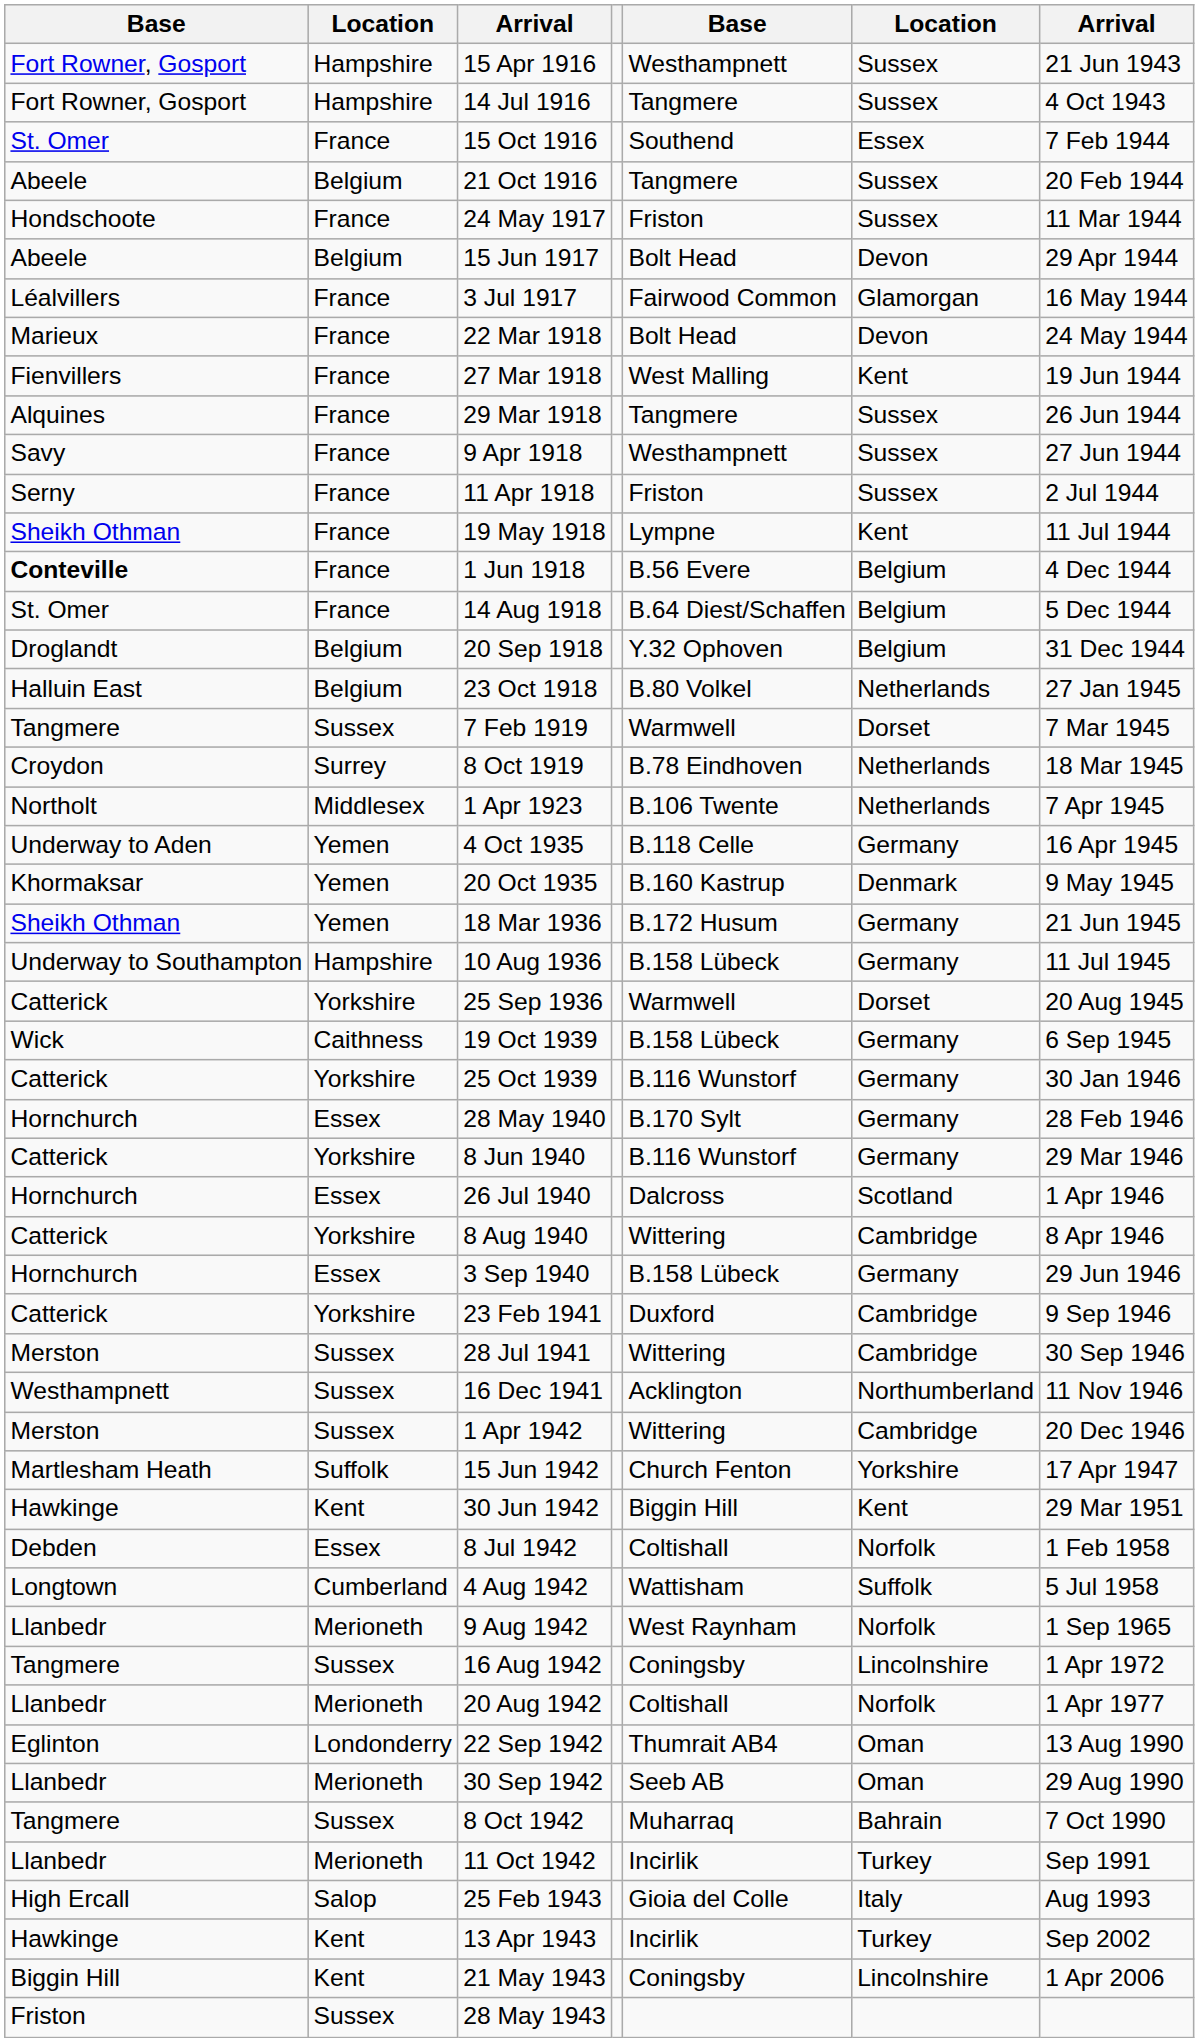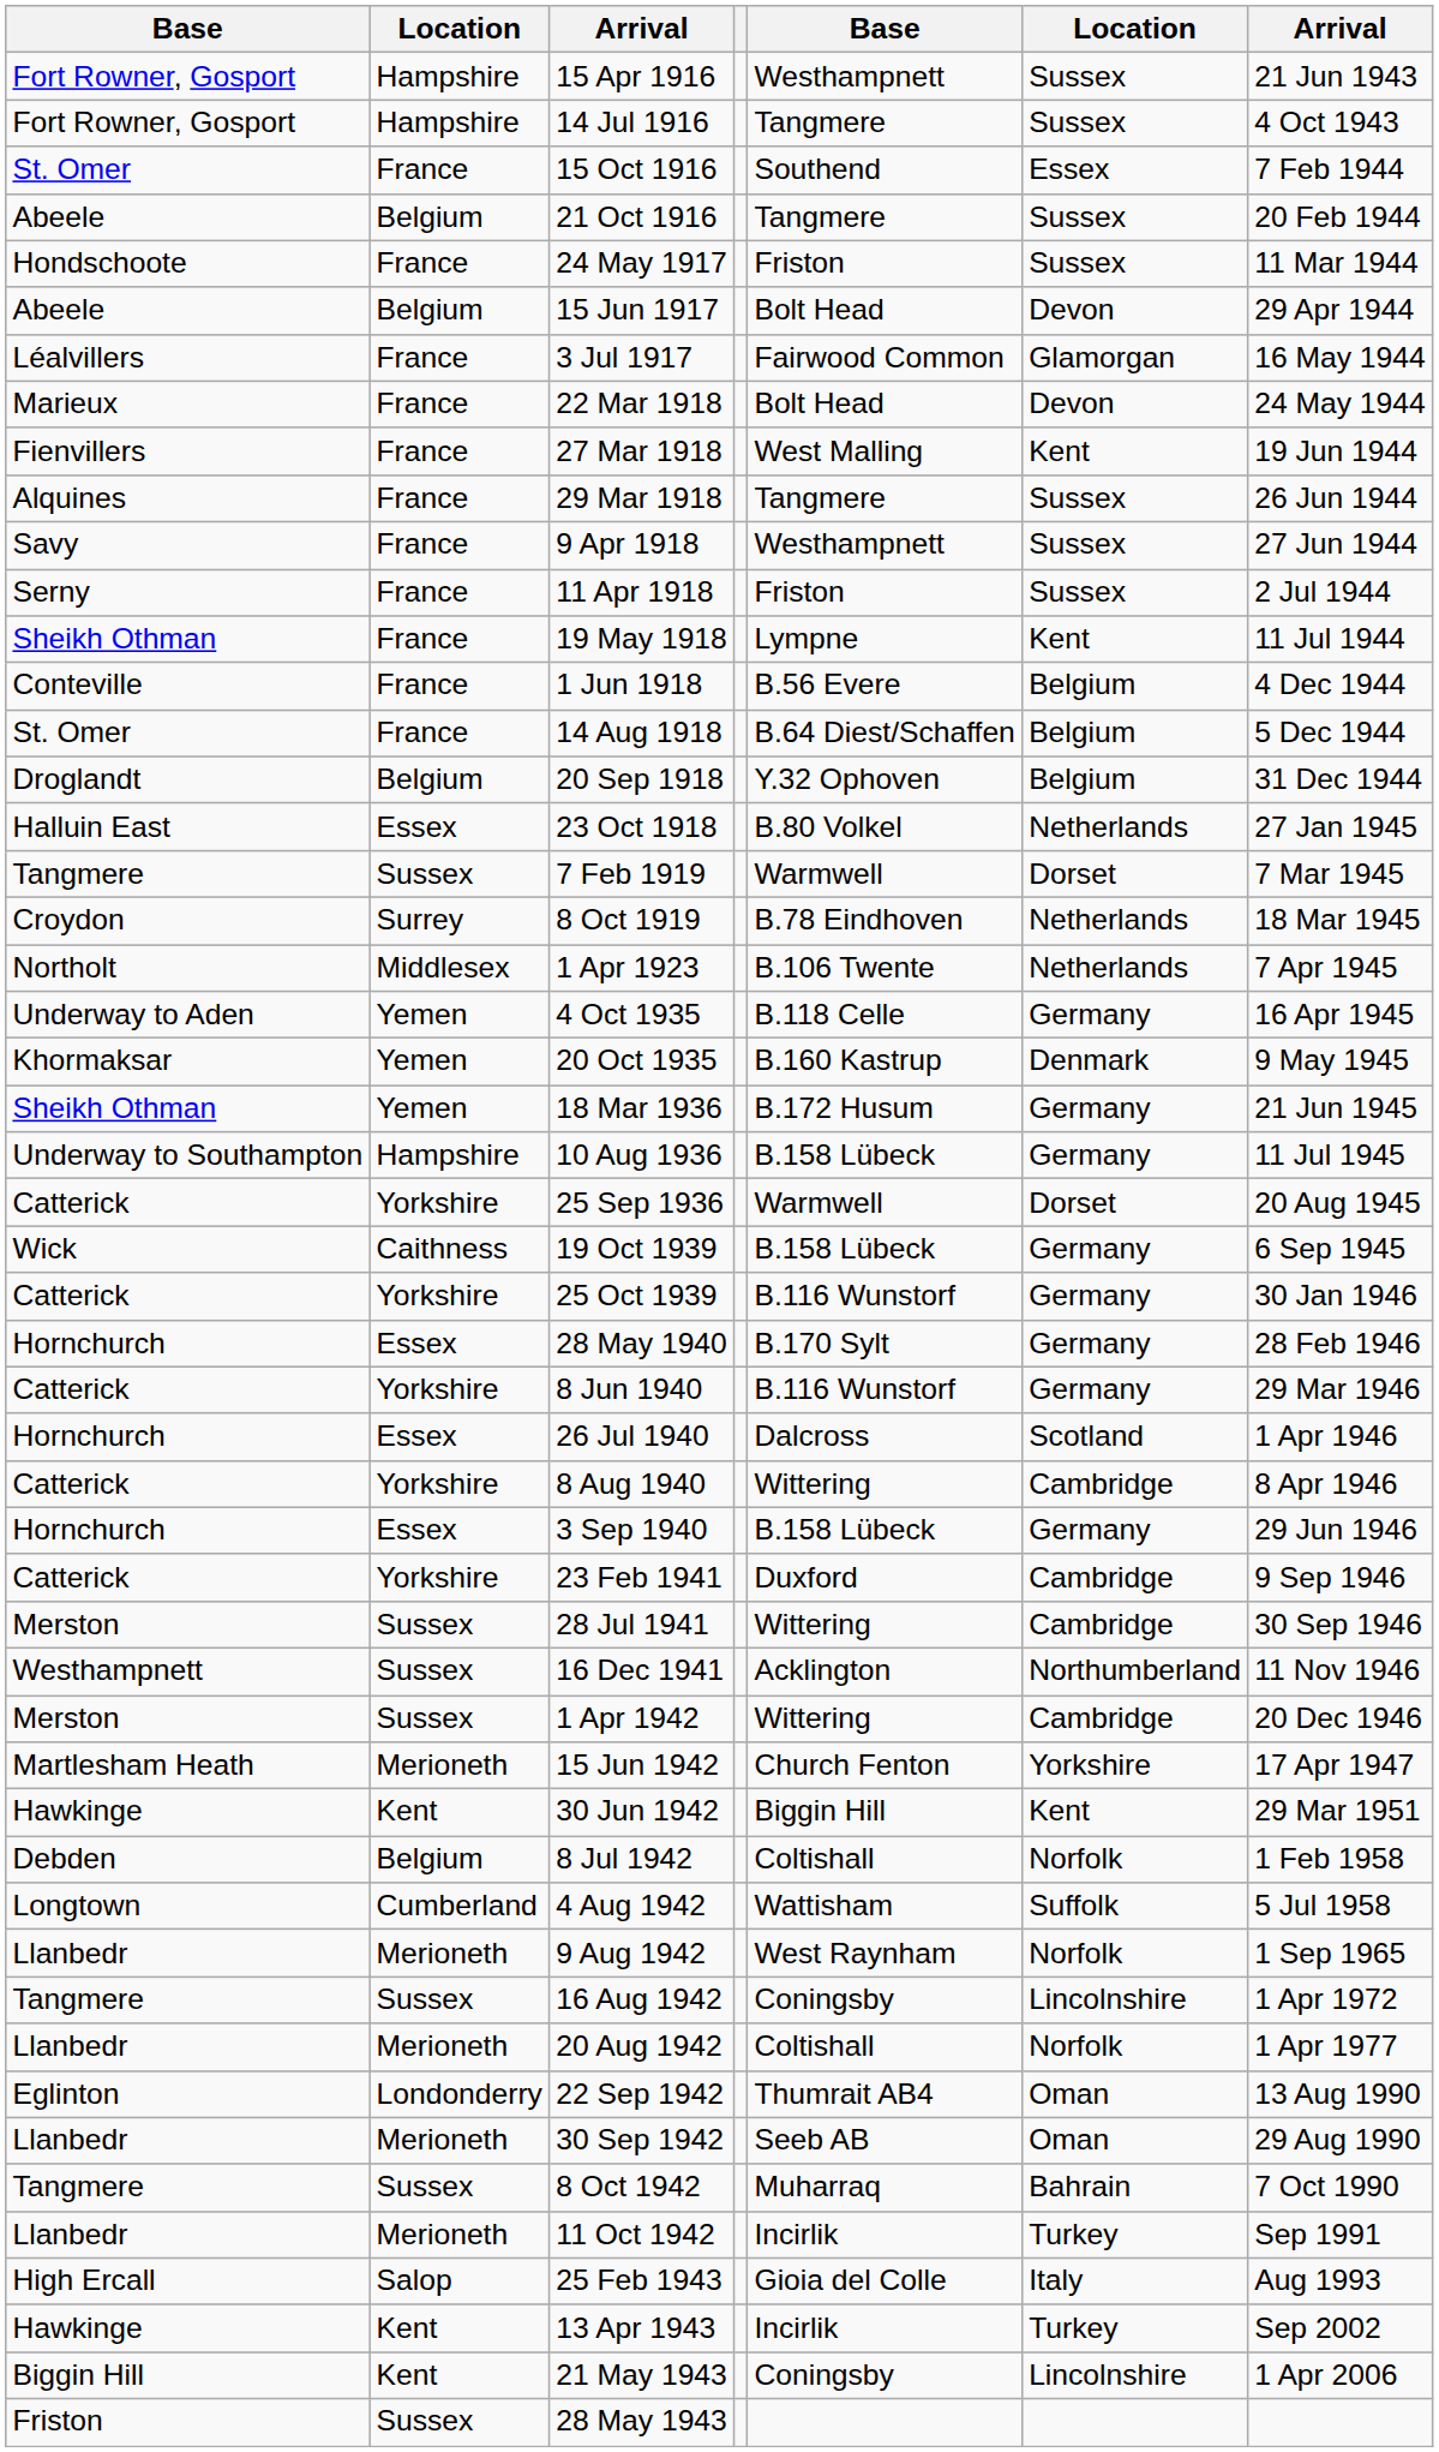 <table class="wikitable">
 <tr>
 <th>Base</th>
 <th>Location</th>
 <th>Arrival</th>
 <th></th>
 <th>Base</th>
 <th>Location</th>
 <th>Arrival</th>
 </tr>
 <tr>
 <td><a href='#'>Fort Rowner</a>, <a href='#'>Gosport</a></td>
 <td>Hampshire</td>
 <td>15 Apr 1916</td>
 <td></td>
 <td>Westhampnett</td>
 <td>Sussex</td>
 <td>21 Jun 1943</td>
 </tr>
 <tr>
 <td>Fort Rowner, Gosport</td>
 <td>Hampshire</td>
 <td>14 Jul 1916</td>
 <td></td>
 <td>Tangmere</td>
 <td>Sussex</td>
 <td>4 Oct 1943</td>
 </tr>
 <tr>
 <td><a href='#'>St. Omer</a></td>
 <td>France</td>
 <td>15 Oct 1916</td>
 <td></td>
 <td>Southend</td>
 <td>Essex</td>
 <td>7 Feb 1944</td>
 </tr>
 <tr>
 <td>Abeele</td>
 <td>Belgium</td>
 <td>21 Oct 1916</td>
 <td></td>
 <td>Tangmere</td>
 <td>Sussex</td>
 <td>20 Feb 1944</td>
 </tr>
 <tr>
 <td>Hondschoote</td>
 <td>France</td>
 <td>24 May 1917</td>
 <td></td>
 <td>Friston</td>
 <td>Sussex</td>
 <td>11 Mar 1944</td>
 </tr>
 <tr>
 <td>Abeele</td>
 <td>Belgium</td>
 <td>15 Jun 1917</td>
 <td></td>
 <td>Bolt Head</td>
 <td>Devon</td>
 <td>29 Apr 1944</td>
 </tr>
 <tr>
 <td>Léalvillers</td>
 <td>France</td>
 <td>3 Jul 1917</td>
 <td></td>
 <td>Fairwood Common</td>
 <td>Glamorgan</td>
 <td>16 May 1944</td>
 </tr>
 <tr>
 <td>Marieux</td>
 <td>France</td>
 <td>22 Mar 1918</td>
 <td></td>
 <td>Bolt Head</td>
 <td>Devon</td>
 <td>24 May 1944</td>
 </tr>
 <tr>
 <td>Fienvillers</td>
 <td>France</td>
 <td>27 Mar 1918</td>
 <td></td>
 <td>West Malling</td>
 <td>Kent</td>
 <td>19 Jun 1944</td>
 </tr>
 <tr>
 <td>Alquines</td>
 <td>France</td>
 <td>29 Mar 1918</td>
 <td></td>
 <td>Tangmere</td>
 <td>Sussex</td>
 <td>26 Jun 1944</td>
 </tr>
 <tr>
 <td>Savy</td>
 <td>France</td>
 <td>9 Apr 1918</td>
 <td></td>
 <td>Westhampnett</td>
 <td>Sussex</td>
 <td>27 Jun 1944</td>
 </tr>
 <tr>
 <td>Serny</td>
 <td>France</td>
 <td>11 Apr 1918</td>
 <td></td>
 <td>Friston</td>
 <td>Sussex</td>
 <td>2 Jul 1944</td>
 </tr>
 <tr>
 <td><a href='#'>Sheikh Othman</a></td>
 <td>France</td>
 <td>19 May 1918</td>
 <td></td>
 <td>Lympne</td>
 <td>Kent</td>
 <td>11 Jul 1944</td>
 </tr>
 <tr>
-<td><strong>Conteville</strong></td>
+<td>Conteville</td>
 <td>France</td>
 <td>1 Jun 1918</td>
 <td></td>
 <td>B.56 Evere</td>
 <td>Belgium</td>
 <td>4 Dec 1944</td>
 </tr>
 <tr>
 <td>St. Omer</td>
 <td>France</td>
 <td>14 Aug 1918</td>
 <td></td>
 <td>B.64 Diest/Schaffen</td>
 <td>Belgium</td>
 <td>5 Dec 1944</td>
 </tr>
 <tr>
 <td>Droglandt</td>
 <td>Belgium</td>
 <td>20 Sep 1918</td>
 <td></td>
 <td>Y.32 Ophoven</td>
 <td>Belgium</td>
 <td>31 Dec 1944</td>
 </tr>
 <tr>
 <td>Halluin East</td>
-<td>Belgium</td>
+<td>Essex</td>
 <td>23 Oct 1918</td>
 <td></td>
 <td>B.80 Volkel</td>
 <td>Netherlands</td>
 <td>27 Jan 1945</td>
 </tr>
 <tr>
 <td>Tangmere</td>
 <td>Sussex</td>
 <td>7 Feb 1919</td>
 <td></td>
 <td>Warmwell</td>
 <td>Dorset</td>
 <td>7 Mar 1945</td>
 </tr>
 <tr>
 <td>Croydon</td>
 <td>Surrey</td>
 <td>8 Oct 1919</td>
 <td></td>
 <td>B.78 Eindhoven</td>
 <td>Netherlands</td>
 <td>18 Mar 1945</td>
 </tr>
 <tr>
 <td>Northolt</td>
 <td>Middlesex</td>
 <td>1 Apr 1923</td>
 <td></td>
 <td>B.106 Twente</td>
 <td>Netherlands</td>
 <td>7 Apr 1945</td>
 </tr>
 <tr>
 <td>Underway to Aden</td>
 <td>Yemen</td>
 <td>4 Oct 1935</td>
 <td></td>
 <td>B.118 Celle</td>
 <td>Germany</td>
 <td>16 Apr 1945</td>
 </tr>
 <tr>
 <td>Khormaksar</td>
 <td>Yemen</td>
 <td>20 Oct 1935</td>
 <td></td>
 <td>B.160 Kastrup</td>
 <td>Denmark</td>
 <td>9 May 1945</td>
 </tr>
 <tr>
 <td><a href='#'>Sheikh Othman</a></td>
 <td>Yemen</td>
 <td>18 Mar 1936</td>
 <td></td>
 <td>B.172 Husum</td>
 <td>Germany</td>
 <td>21 Jun 1945</td>
 </tr>
 <tr>
 <td>Underway to Southampton</td>
 <td>Hampshire</td>
 <td>10 Aug 1936</td>
 <td></td>
 <td>B.158 Lübeck</td>
 <td>Germany</td>
 <td>11 Jul 1945</td>
 </tr>
 <tr>
 <td>Catterick</td>
 <td>Yorkshire</td>
 <td>25 Sep 1936</td>
 <td></td>
 <td>Warmwell</td>
 <td>Dorset</td>
 <td>20 Aug 1945</td>
 </tr>
 <tr>
 <td>Wick</td>
 <td>Caithness</td>
 <td>19 Oct 1939</td>
 <td></td>
 <td>B.158 Lübeck</td>
 <td>Germany</td>
 <td>6 Sep 1945</td>
 </tr>
 <tr>
 <td>Catterick</td>
 <td>Yorkshire</td>
 <td>25 Oct 1939</td>
 <td></td>
 <td>B.116 Wunstorf</td>
 <td>Germany</td>
 <td>30 Jan 1946</td>
 </tr>
 <tr>
 <td>Hornchurch</td>
 <td>Essex</td>
 <td>28 May 1940</td>
 <td></td>
 <td>B.170 Sylt</td>
 <td>Germany</td>
 <td>28 Feb 1946</td>
 </tr>
 <tr>
 <td>Catterick</td>
 <td>Yorkshire</td>
 <td>8 Jun 1940</td>
 <td></td>
 <td>B.116 Wunstorf</td>
 <td>Germany</td>
 <td>29 Mar 1946</td>
 </tr>
 <tr>
 <td>Hornchurch</td>
 <td>Essex</td>
 <td>26 Jul 1940</td>
 <td></td>
 <td>Dalcross</td>
 <td>Scotland</td>
 <td>1 Apr 1946</td>
 </tr>
 <tr>
 <td>Catterick</td>
 <td>Yorkshire</td>
 <td>8 Aug 1940</td>
 <td></td>
 <td>Wittering</td>
 <td>Cambridge</td>
 <td>8 Apr 1946</td>
 </tr>
 <tr>
 <td>Hornchurch</td>
 <td>Essex</td>
 <td>3 Sep 1940</td>
 <td></td>
 <td>B.158 Lübeck</td>
 <td>Germany</td>
 <td>29 Jun 1946</td>
 </tr>
 <tr>
 <td>Catterick</td>
 <td>Yorkshire</td>
 <td>23 Feb 1941</td>
 <td></td>
 <td>Duxford</td>
 <td>Cambridge</td>
 <td>9 Sep 1946</td>
 </tr>
 <tr>
 <td>Merston</td>
 <td>Sussex</td>
 <td>28 Jul 1941</td>
 <td></td>
 <td>Wittering</td>
 <td>Cambridge</td>
 <td>30 Sep 1946</td>
 </tr>
 <tr>
 <td>Westhampnett</td>
 <td>Sussex</td>
 <td>16 Dec 1941</td>
 <td></td>
 <td>Acklington</td>
 <td>Northumberland</td>
 <td>11 Nov 1946</td>
 </tr>
 <tr>
 <td>Merston</td>
 <td>Sussex</td>
 <td>1 Apr 1942</td>
 <td></td>
 <td>Wittering</td>
 <td>Cambridge</td>
 <td>20 Dec 1946</td>
 </tr>
 <tr>
 <td>Martlesham Heath</td>
-<td>Suffolk</td>
+<td>Merioneth</td>
 <td>15 Jun 1942</td>
 <td></td>
 <td>Church Fenton</td>
 <td>Yorkshire</td>
 <td>17 Apr 1947</td>
 </tr>
 <tr>
 <td>Hawkinge</td>
 <td>Kent</td>
 <td>30 Jun 1942</td>
 <td></td>
 <td>Biggin Hill</td>
 <td>Kent</td>
 <td>29 Mar 1951</td>
 </tr>
 <tr>
 <td>Debden</td>
-<td>Essex</td>
+<td>Belgium</td>
 <td>8 Jul 1942</td>
 <td></td>
 <td>Coltishall</td>
 <td>Norfolk</td>
 <td>1 Feb 1958</td>
 </tr>
 <tr>
 <td>Longtown</td>
 <td>Cumberland</td>
 <td>4 Aug 1942</td>
 <td></td>
 <td>Wattisham</td>
 <td>Suffolk</td>
 <td>5 Jul 1958</td>
 </tr>
 <tr>
 <td>Llanbedr</td>
 <td>Merioneth</td>
 <td>9 Aug 1942</td>
 <td></td>
 <td>West Raynham</td>
 <td>Norfolk</td>
 <td>1 Sep 1965</td>
 </tr>
 <tr>
 <td>Tangmere</td>
 <td>Sussex</td>
 <td>16 Aug 1942</td>
 <td></td>
 <td>Coningsby</td>
 <td>Lincolnshire</td>
 <td>1 Apr 1972</td>
 </tr>
 <tr>
 <td>Llanbedr</td>
 <td>Merioneth</td>
 <td>20 Aug 1942</td>
 <td></td>
 <td>Coltishall</td>
 <td>Norfolk</td>
 <td>1 Apr 1977</td>
 </tr>
 <tr>
 <td>Eglinton</td>
 <td>Londonderry</td>
 <td>22 Sep 1942</td>
 <td></td>
 <td>Thumrait AB4</td>
 <td>Oman</td>
 <td>13 Aug 1990</td>
 </tr>
 <tr>
 <td>Llanbedr</td>
 <td>Merioneth</td>
 <td>30 Sep 1942</td>
 <td></td>
 <td>Seeb AB</td>
 <td>Oman</td>
 <td>29 Aug 1990</td>
 </tr>
 <tr>
 <td>Tangmere</td>
 <td>Sussex</td>
 <td>8 Oct 1942</td>
 <td></td>
 <td>Muharraq</td>
 <td>Bahrain</td>
 <td>7 Oct 1990</td>
 </tr>
 <tr>
 <td>Llanbedr</td>
 <td>Merioneth</td>
 <td>11 Oct 1942</td>
 <td></td>
 <td>Incirlik</td>
 <td>Turkey</td>
 <td>Sep 1991</td>
 </tr>
 <tr>
 <td>High Ercall</td>
 <td>Salop</td>
 <td>25 Feb 1943</td>
 <td></td>
 <td>Gioia del Colle</td>
 <td>Italy</td>
 <td>Aug 1993</td>
 </tr>
 <tr>
 <td>Hawkinge</td>
 <td>Kent</td>
 <td>13 Apr 1943</td>
 <td></td>
 <td>Incirlik</td>
 <td>Turkey</td>
 <td>Sep 2002</td>
 </tr>
 <tr>
 <td>Biggin Hill</td>
 <td>Kent</td>
 <td>21 May 1943</td>
 <td></td>
 <td>Coningsby</td>
 <td>Lincolnshire</td>
 <td>1 Apr 2006</td>
 </tr>
 <tr>
 <td>Friston</td>
 <td>Sussex</td>
 <td>28 May 1943</td>
 <td></td>
 <td></td>
 <td></td>
 <td></td>
 </tr>
 </table>
